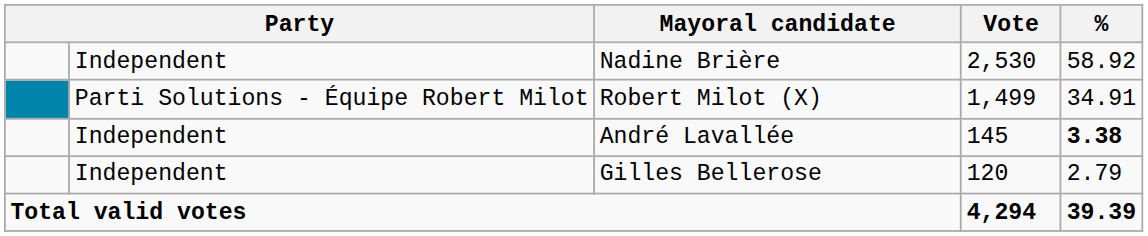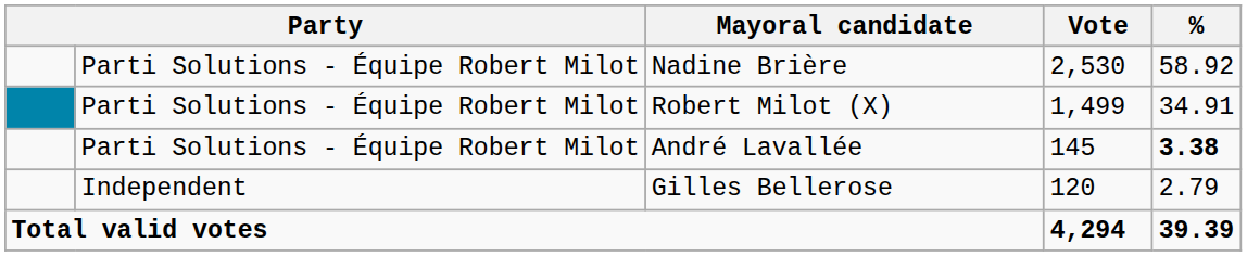 <table class="wikitable">
 <tr>
 <th bgcolor="#DDDDFF" width="230px" colspan="2">Party</th>
 <th bgcolor="#DDDDFF" width="200px">Mayoral candidate</th>
 <th bgcolor="#DDDDFF" width="50px">Vote</th>
 <th bgcolor="#DDDDFF" width="30px">%</th>
 </tr>
 <tr>
 <td> </td>
-<td>Independent</td>
+<td>Parti Solutions - Équipe Robert Milot</td>
 <td>Nadine Brière</td>
 <td>2,530</td>
 <td>58.92</td>
 </tr>
 <tr>
 <td bgcolor=#0084AA width="30px"> </td>
 <td>Parti Solutions - Équipe Robert Milot</td>
 <td>Robert Milot (X)</td>
 <td>1,499</td>
 <td>34.91</td>
 </tr>
 <tr>
 <td> </td>
-<td>Independent</td>
+<td>Parti Solutions - Équipe Robert Milot</td>
 <td>André Lavallée</td>
 <td>145</td>
 <td><strong>3.38</strong></td>
 </tr>
 <tr>
 <td> </td>
 <td>Independent</td>
 <td>Gilles Bellerose</td>
 <td>120</td>
 <td>2.79</td>
 </tr>
 <tr>
 <td colspan="3"><strong>Total valid votes</strong></td>
 <td><strong>4,294</strong></td>
 <td><strong>39.39</strong></td>
 </tr>
 </table>
